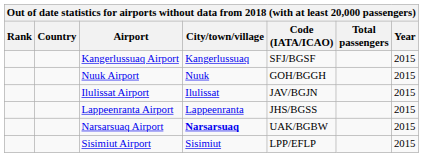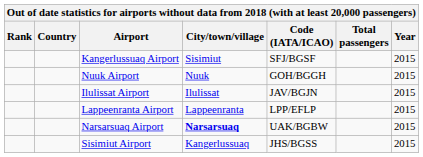 <table class="wikitable sortable">
 <tr>
 <th colspan=99>Out of date statistics for airports without data from 2018 (with at least 20,000 passengers)</th>
 </tr>
 <tr>
 <th>Rank</th>
 <th>Country</th>
 <th>Airport</th>
 <th>City/town/village</th>
 <th>Code<br>(IATA/ICAO)</th>
 <th>Total<br>passengers</th>
 <th>Year</th>
 </tr>
 <tr>
 <td></td>
 <td></td>
 <td><a href='#'>Kangerlussuaq Airport</a></td>
-<td><a href='#'>Kangerlussuaq</a></td>
+<td><a href='#'>Sisimiut</a></td>
 <td>SFJ/BGSF</td>
 <td></td>
 <td>2015</td>
 </tr>
 <tr>
 <td></td>
 <td></td>
 <td><a href='#'>Nuuk Airport</a></td>
 <td><a href='#'>Nuuk</a></td>
 <td>GOH/BGGH</td>
 <td></td>
 <td>2015</td>
 </tr>
 <tr>
 <td></td>
 <td></td>
 <td><a href='#'>Ilulissat Airport</a></td>
 <td><a href='#'>Ilulissat</a></td>
 <td>JAV/BGJN</td>
 <td></td>
 <td>2015</td>
 </tr>
 <tr>
 <td></td>
 <td></td>
 <td><a href='#'>Lappeenranta Airport</a></td>
 <td><a href='#'>Lappeenranta</a></td>
-<td>JHS/BGSS</td>
+<td>LPP/EFLP</td>
 <td></td>
 <td>2015</td>
 </tr>
 <tr>
 <td></td>
 <td></td>
 <td><a href='#'>Narsarsuaq Airport</a></td>
 <td><strong><a href='#'>Narsarsuaq</a></strong></td>
 <td>UAK/BGBW</td>
 <td></td>
 <td>2015</td>
 </tr>
 <tr>
 <td></td>
 <td></td>
 <td><a href='#'>Sisimiut Airport</a></td>
-<td><a href='#'>Sisimiut</a></td>
-<td>LPP/EFLP</td>
+<td><a href='#'>Kangerlussuaq</a></td>
+<td>JHS/BGSS</td>
 <td></td>
 <td>2015</td>
 </tr>
 </table>
